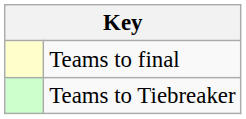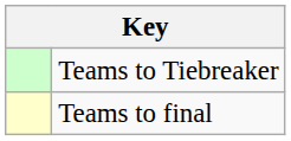 <table class="wikitable" style="text-align: center;">
 <tr>
 <th colspan=2>Key</th>
 </tr>
 <tr>
+<td style="background:#ccffcc; width:20px;"></td>
+<td align=left>Teams to Tiebreaker</td>
+</tr>
+<tr>
 <td style="background:#ffffcc; width:20px;"></td>
 <td align=left>Teams to final</td>
 </tr>
-<tr>
-<td style="background:#ccffcc; width:20px;"></td>
-<td align=left>Teams to Tiebreaker</td>
-</tr>
 </table>
